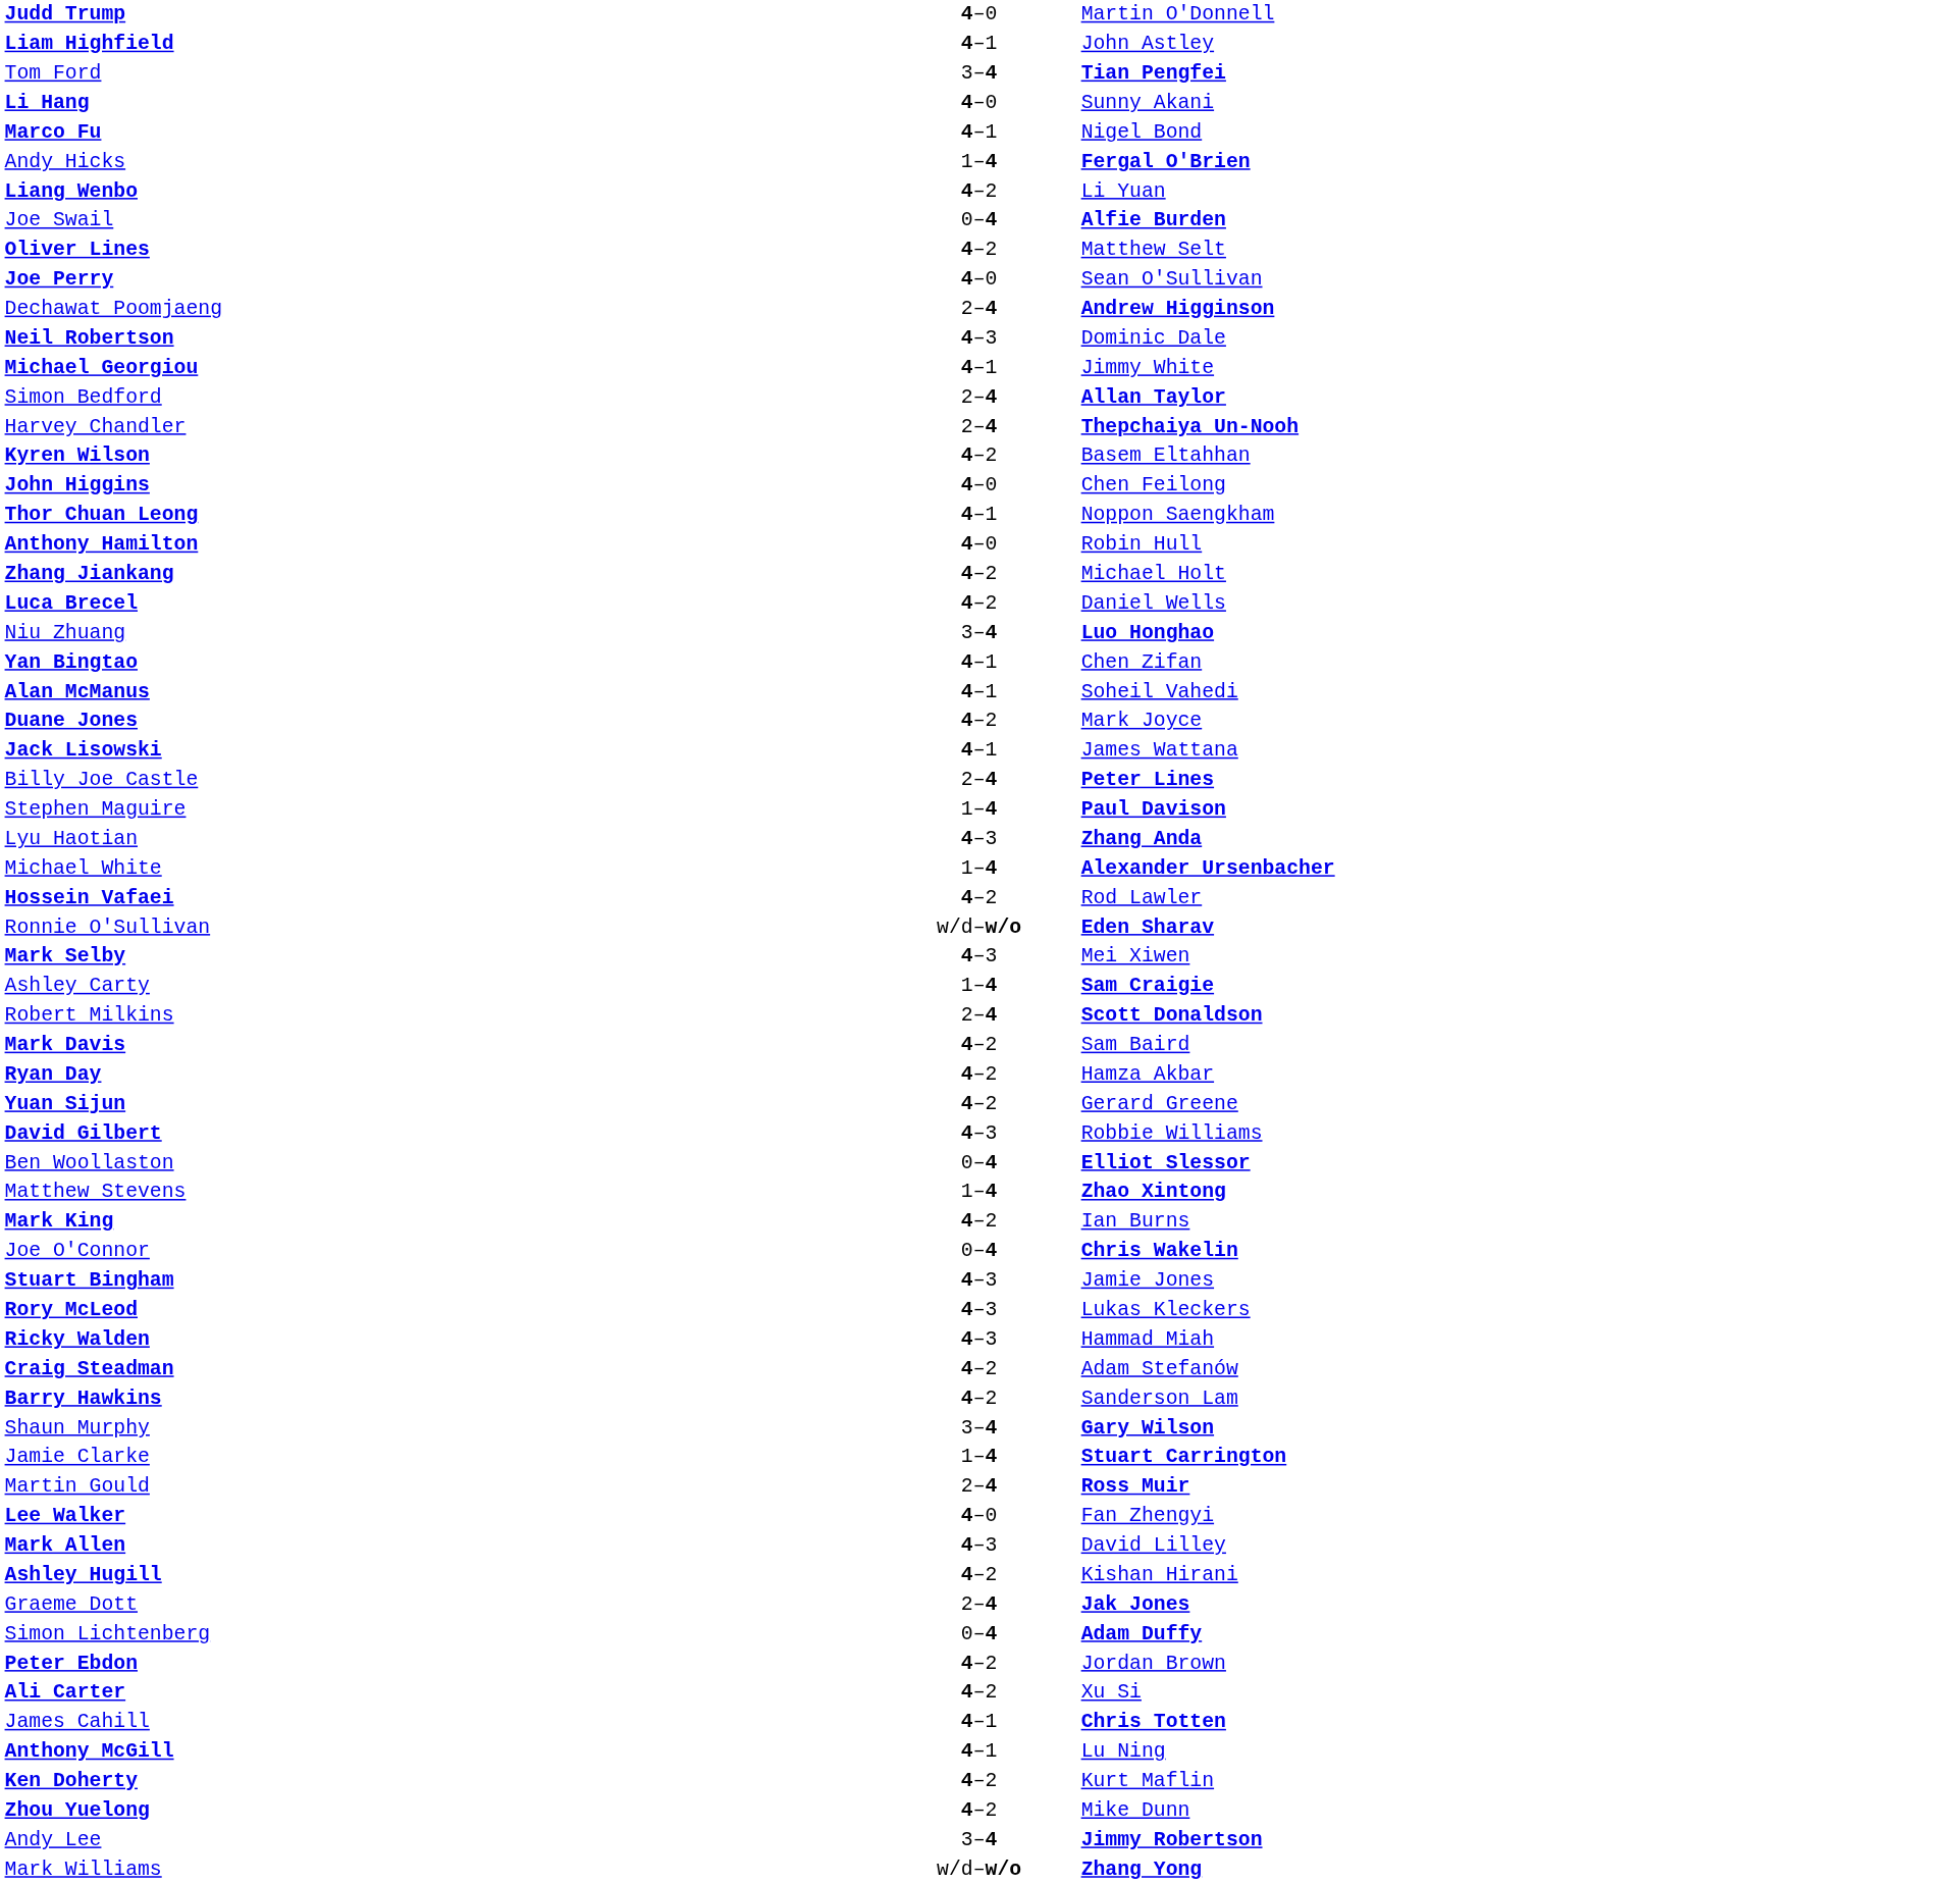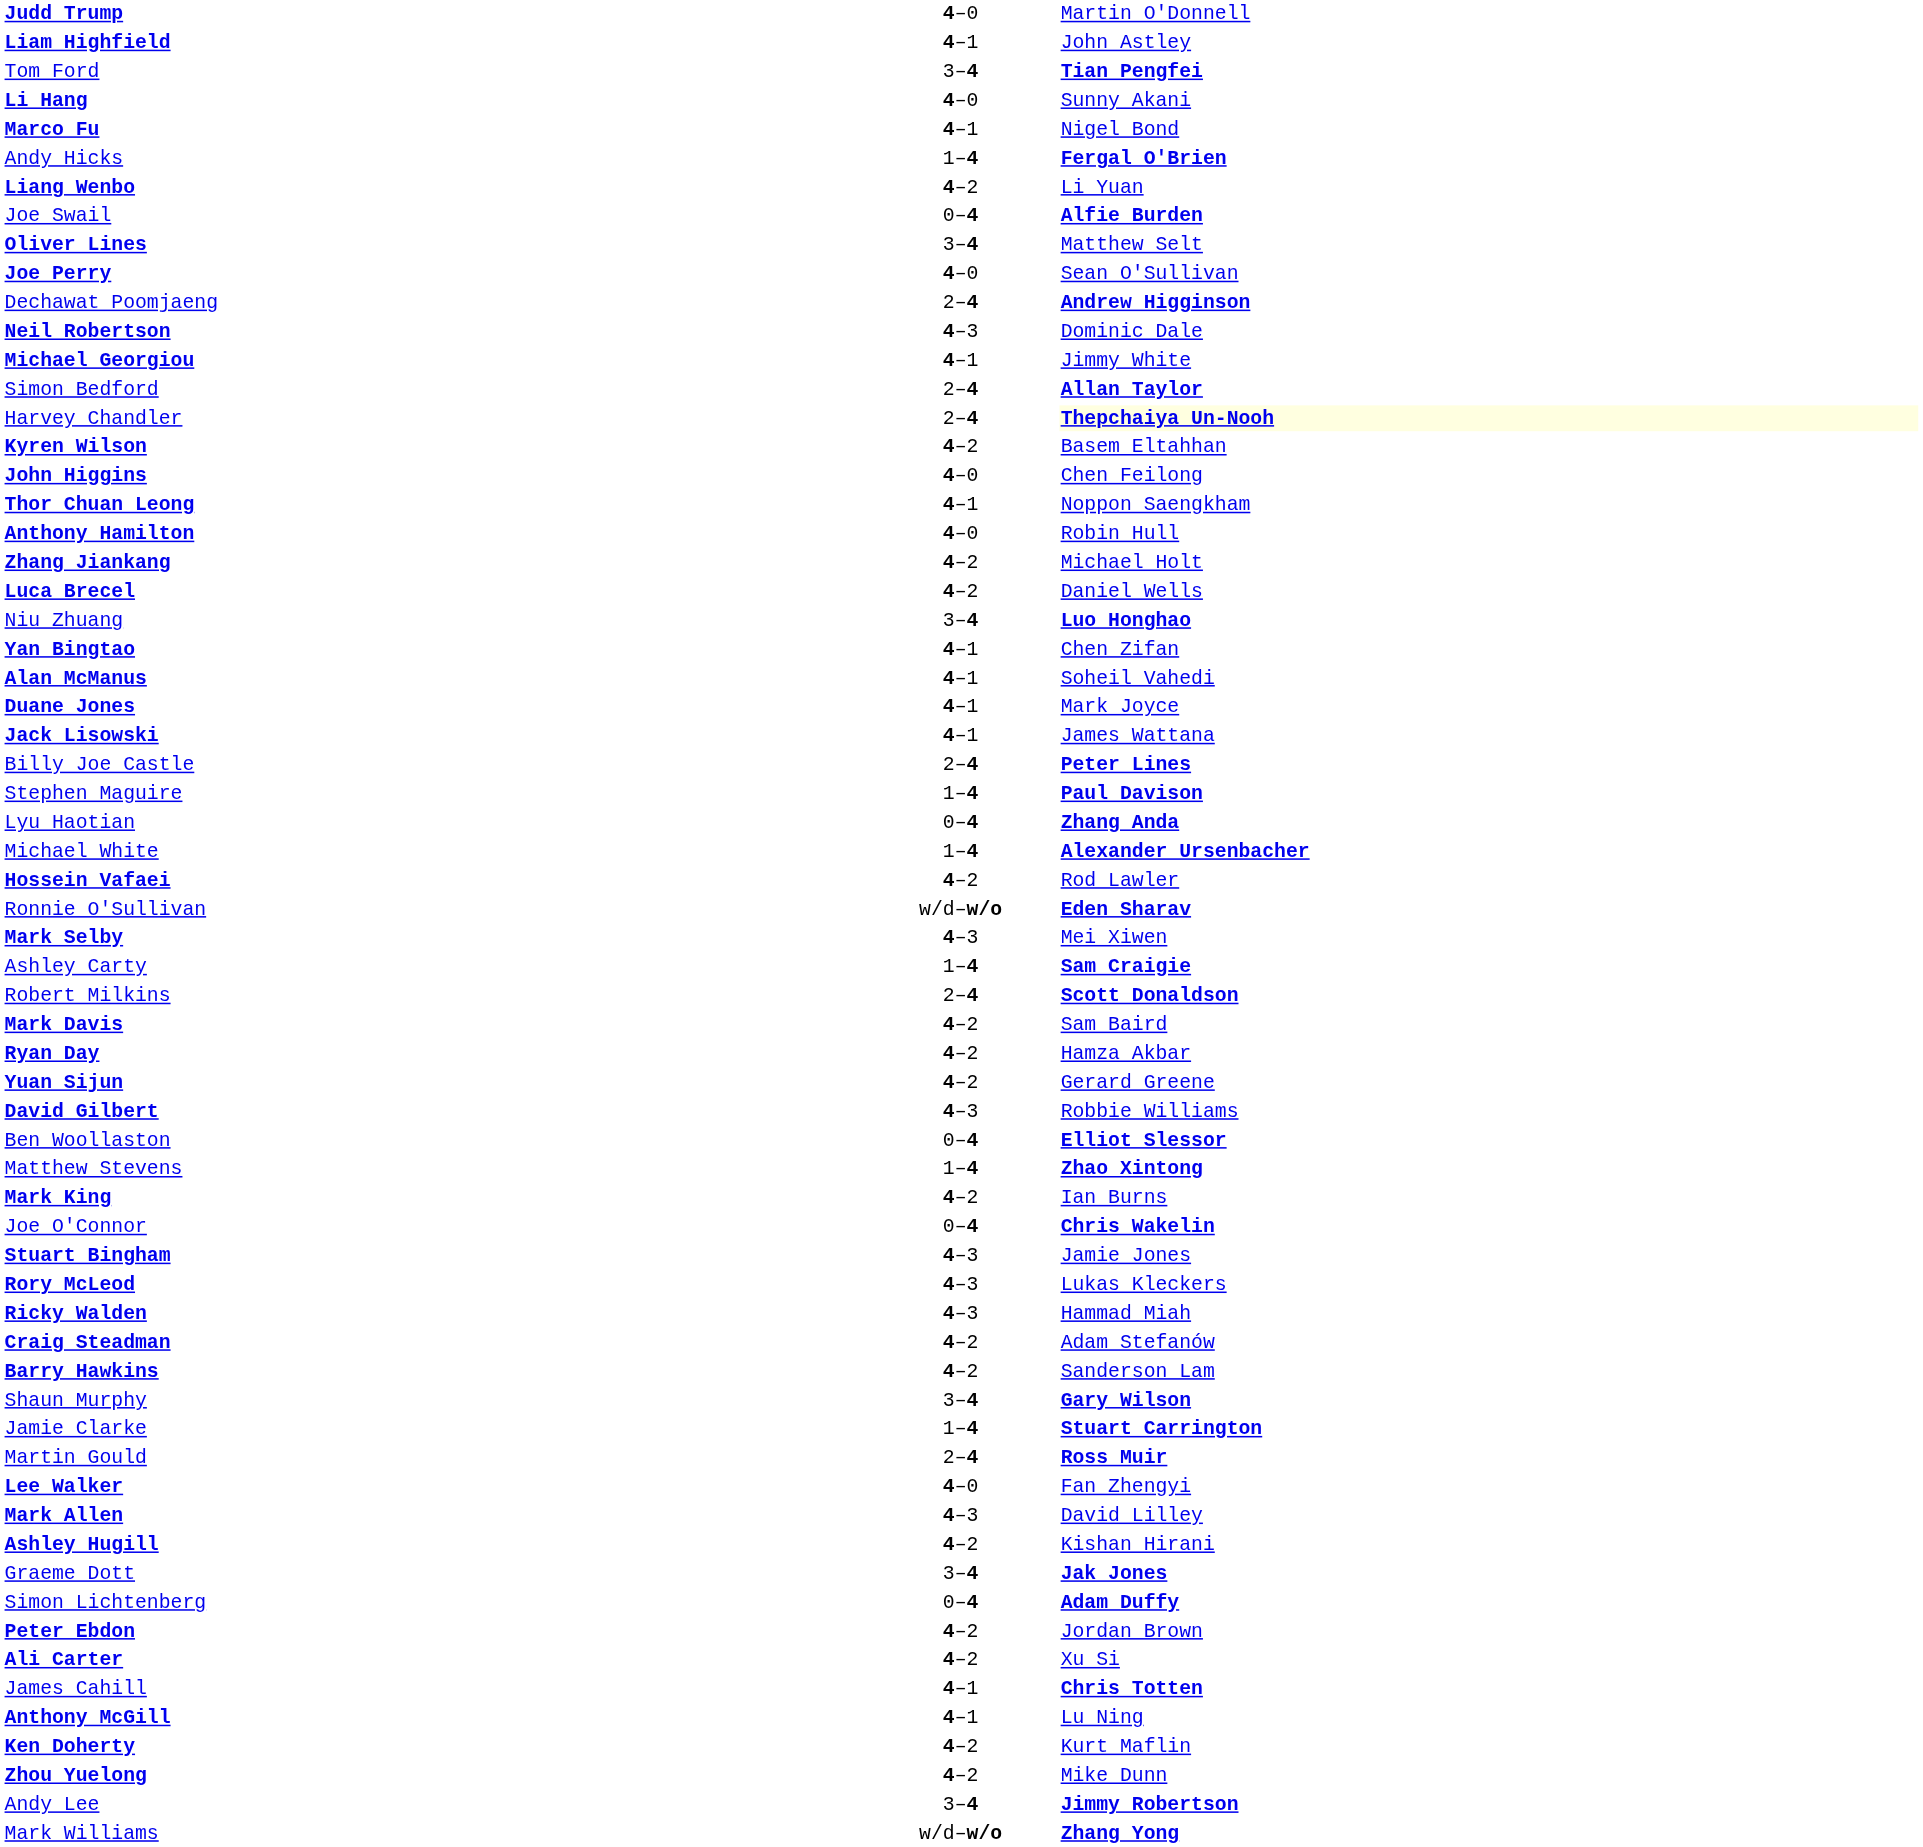 <table width="100%">
 <tr>
 <td width=45%> <strong><a href='#'>Judd Trump</a></strong></td>
 <td width=10% align="center"><strong>4</strong>–0</td>
 <td width=45%> <a href='#'>Martin O'Donnell</a></td>
 </tr>
 <tr>
 <td> <strong><a href='#'>Liam Highfield</a></strong></td>
 <td align="center"><strong>4</strong>–1</td>
 <td> <a href='#'>John Astley</a></td>
 </tr>
 <tr>
 <td> <a href='#'>Tom Ford</a></td>
 <td align="center">3–<strong>4</strong></td>
 <td> <strong><a href='#'>Tian Pengfei</a></strong></td>
 </tr>
 <tr>
 <td> <strong><a href='#'>Li Hang</a></strong></td>
 <td align="center"><strong>4</strong>–0</td>
 <td> <a href='#'>Sunny Akani</a></td>
 </tr>
 <tr>
 <td> <strong><a href='#'>Marco Fu</a></strong></td>
 <td align="center"><strong>4</strong>–1</td>
 <td> <a href='#'>Nigel Bond</a></td>
 </tr>
 <tr>
 <td> <a href='#'>Andy Hicks</a></td>
 <td align="center">1–<strong>4</strong></td>
 <td> <strong><a href='#'>Fergal O'Brien</a></strong></td>
 </tr>
 <tr>
 <td> <strong><a href='#'>Liang Wenbo</a></strong></td>
 <td align="center"><strong>4</strong>–2</td>
 <td> <a href='#'>Li Yuan</a></td>
 </tr>
 <tr>
 <td> <a href='#'>Joe Swail</a></td>
 <td align="center">0–<strong>4</strong></td>
 <td> <strong><a href='#'>Alfie Burden</a></strong></td>
 </tr>
 <tr>
 <td> <strong><a href='#'>Oliver Lines</a></strong></td>
-<td align="center"><strong>4</strong>–2</td>
+<td align="center">3–<strong>4</strong></td>
 <td> <a href='#'>Matthew Selt</a></td>
 </tr>
 <tr>
 <td> <strong><a href='#'>Joe Perry</a></strong></td>
 <td align="center"><strong>4</strong>–0</td>
 <td> <a href='#'>Sean O'Sullivan</a></td>
 </tr>
 <tr>
 <td> <a href='#'>Dechawat Poomjaeng</a></td>
 <td align="center">2–<strong>4</strong></td>
 <td> <strong><a href='#'>Andrew Higginson</a></strong></td>
 </tr>
 <tr>
 <td> <strong><a href='#'>Neil Robertson</a></strong></td>
 <td align="center"><strong>4</strong>–3</td>
 <td> <a href='#'>Dominic Dale</a></td>
 </tr>
 <tr>
 <td> <strong><a href='#'>Michael Georgiou</a></strong></td>
 <td align="center"><strong>4</strong>–1</td>
 <td> <a href='#'>Jimmy White</a></td>
 </tr>
 <tr>
 <td> <a href='#'>Simon Bedford</a></td>
 <td align="center">2–<strong>4</strong></td>
 <td> <strong><a href='#'>Allan Taylor</a></strong></td>
 </tr>
 <tr>
 <td> <a href='#'>Harvey Chandler</a></td>
 <td align="center">2–<strong>4</strong></td>
-<td> <strong><a href='#'>Thepchaiya Un-Nooh</a></strong></td>
+<td style="background: lightyellow;"> <strong><a href='#'>Thepchaiya Un-Nooh</a></strong></td>
 </tr>
 <tr>
 <td> <strong><a href='#'>Kyren Wilson</a></strong></td>
 <td align="center"><strong>4</strong>–2</td>
 <td> <a href='#'>Basem Eltahhan</a></td>
 </tr>
 <tr>
 <td> <strong><a href='#'>John Higgins</a></strong></td>
 <td align="center"><strong>4</strong>–0</td>
 <td> <a href='#'>Chen Feilong</a></td>
 </tr>
 <tr>
 <td> <strong><a href='#'>Thor Chuan Leong</a></strong></td>
 <td align="center"><strong>4</strong>–1</td>
 <td> <a href='#'>Noppon Saengkham</a></td>
 </tr>
 <tr>
 <td> <strong><a href='#'>Anthony Hamilton</a></strong></td>
 <td align="center"><strong>4</strong>–0</td>
 <td> <a href='#'>Robin Hull</a></td>
 </tr>
 <tr>
 <td> <strong><a href='#'>Zhang Jiankang</a></strong></td>
 <td align="center"><strong>4</strong>–2</td>
 <td> <a href='#'>Michael Holt</a></td>
 </tr>
 <tr>
 <td> <strong><a href='#'>Luca Brecel</a></strong></td>
 <td align="center"><strong>4</strong>–2</td>
 <td> <a href='#'>Daniel Wells</a></td>
 </tr>
 <tr>
 <td> <a href='#'>Niu Zhuang</a></td>
 <td align="center">3–<strong>4</strong></td>
 <td> <strong><a href='#'>Luo Honghao</a></strong></td>
 </tr>
 <tr>
 <td> <strong><a href='#'>Yan Bingtao</a></strong></td>
 <td align="center"><strong>4</strong>–1</td>
 <td> <a href='#'>Chen Zifan</a></td>
 </tr>
 <tr>
 <td> <strong><a href='#'>Alan McManus</a></strong></td>
 <td align="center"><strong>4</strong>–1</td>
 <td> <a href='#'>Soheil Vahedi</a></td>
 </tr>
 <tr>
 <td> <strong><a href='#'>Duane Jones</a></strong></td>
-<td align="center"><strong>4</strong>–2</td>
+<td align="center"><strong>4</strong>–1</td>
 <td> <a href='#'>Mark Joyce</a></td>
 </tr>
 <tr>
 <td> <strong><a href='#'>Jack Lisowski</a></strong></td>
 <td align="center"><strong>4</strong>–1</td>
 <td> <a href='#'>James Wattana</a></td>
 </tr>
 <tr>
 <td> <a href='#'>Billy Joe Castle</a></td>
 <td align="center">2–<strong>4</strong></td>
 <td> <strong><a href='#'>Peter Lines</a></strong></td>
 </tr>
 <tr>
 <td> <a href='#'>Stephen Maguire</a></td>
 <td align="center">1–<strong>4</strong></td>
 <td> <strong><a href='#'>Paul Davison</a></strong></td>
 </tr>
 <tr>
 <td> <a href='#'>Lyu Haotian</a></td>
-<td align="center"><strong>4</strong>–3</td>
+<td align="center">0–<strong>4</strong></td>
 <td> <strong><a href='#'>Zhang Anda</a></strong></td>
 </tr>
 <tr>
 <td> <a href='#'>Michael White</a></td>
 <td align="center">1–<strong>4</strong></td>
 <td> <strong><a href='#'>Alexander Ursenbacher</a></strong></td>
 </tr>
 <tr>
 <td> <strong><a href='#'>Hossein Vafaei</a></strong></td>
 <td align="center"><strong>4</strong>–2</td>
 <td> <a href='#'>Rod Lawler</a></td>
 </tr>
 <tr>
 <td> <a href='#'>Ronnie O'Sullivan</a></td>
 <td align="center">w/d–<strong>w/o</strong></td>
 <td> <strong><a href='#'>Eden Sharav</a></strong></td>
 </tr>
 <tr>
 <td> <strong><a href='#'>Mark Selby</a></strong></td>
 <td align="center"><strong>4</strong>–3</td>
 <td> <a href='#'>Mei Xiwen</a></td>
 </tr>
 <tr>
 <td> <a href='#'>Ashley Carty</a></td>
 <td align="center">1–<strong>4</strong></td>
 <td> <strong><a href='#'>Sam Craigie</a></strong></td>
 </tr>
 <tr>
 <td> <a href='#'>Robert Milkins</a></td>
 <td align="center">2–<strong>4</strong></td>
 <td> <strong><a href='#'>Scott Donaldson</a></strong></td>
 </tr>
 <tr>
 <td> <strong><a href='#'>Mark Davis</a></strong></td>
 <td align="center"><strong>4</strong>–2</td>
 <td> <a href='#'>Sam Baird</a></td>
 </tr>
 <tr>
 <td> <strong><a href='#'>Ryan Day</a></strong></td>
 <td align="center"><strong>4</strong>–2</td>
 <td> <a href='#'>Hamza Akbar</a></td>
 </tr>
 <tr>
 <td> <strong><a href='#'>Yuan Sijun</a></strong></td>
 <td align="center"><strong>4</strong>–2</td>
 <td> <a href='#'>Gerard Greene</a></td>
 </tr>
 <tr>
 <td> <strong><a href='#'>David Gilbert</a></strong></td>
 <td align="center"><strong>4</strong>–3</td>
 <td> <a href='#'>Robbie Williams</a></td>
 </tr>
 <tr>
 <td> <a href='#'>Ben Woollaston</a></td>
 <td align="center">0–<strong>4</strong></td>
 <td> <strong><a href='#'>Elliot Slessor</a></strong></td>
 </tr>
 <tr>
 <td> <a href='#'>Matthew Stevens</a></td>
 <td align="center">1–<strong>4</strong></td>
 <td> <strong><a href='#'>Zhao Xintong</a></strong></td>
 </tr>
 <tr>
 <td> <strong><a href='#'>Mark King</a></strong></td>
 <td align="center"><strong>4</strong>–2</td>
 <td> <a href='#'>Ian Burns</a></td>
 </tr>
 <tr>
 <td> <a href='#'>Joe O'Connor</a></td>
 <td align="center">0–<strong>4</strong></td>
 <td> <strong><a href='#'>Chris Wakelin</a></strong></td>
 </tr>
 <tr>
 <td> <strong><a href='#'>Stuart Bingham</a></strong></td>
 <td align="center"><strong>4</strong>–3</td>
 <td> <a href='#'>Jamie Jones</a></td>
 </tr>
 <tr>
 <td> <strong><a href='#'>Rory McLeod</a></strong></td>
 <td align="center"><strong>4</strong>–3</td>
 <td> <a href='#'>Lukas Kleckers</a></td>
 </tr>
 <tr>
 <td> <strong><a href='#'>Ricky Walden</a></strong></td>
 <td align="center"><strong>4</strong>–3</td>
 <td> <a href='#'>Hammad Miah</a></td>
 </tr>
 <tr>
 <td> <strong><a href='#'>Craig Steadman</a></strong></td>
 <td align="center"><strong>4</strong>–2</td>
 <td> <a href='#'>Adam Stefanów</a></td>
 </tr>
 <tr>
 <td> <strong><a href='#'>Barry Hawkins</a></strong></td>
 <td align="center"><strong>4</strong>–2</td>
 <td> <a href='#'>Sanderson Lam</a></td>
 </tr>
 <tr>
 <td> <a href='#'>Shaun Murphy</a></td>
 <td align="center">3–<strong>4</strong></td>
 <td> <strong><a href='#'>Gary Wilson</a></strong></td>
 </tr>
 <tr>
 <td> <a href='#'>Jamie Clarke</a></td>
 <td align="center">1–<strong>4</strong></td>
 <td> <strong><a href='#'>Stuart Carrington</a></strong></td>
 </tr>
 <tr>
 <td> <a href='#'>Martin Gould</a></td>
 <td align="center">2–<strong>4</strong></td>
 <td> <strong><a href='#'>Ross Muir</a></strong></td>
 </tr>
 <tr>
 <td> <strong><a href='#'>Lee Walker</a></strong></td>
 <td align="center"><strong>4</strong>–0</td>
 <td> <a href='#'>Fan Zhengyi</a></td>
 </tr>
 <tr>
 <td> <strong><a href='#'>Mark Allen</a></strong></td>
 <td align="center"><strong>4</strong>–3</td>
 <td> <a href='#'>David Lilley</a></td>
 </tr>
 <tr>
 <td> <strong><a href='#'>Ashley Hugill</a></strong></td>
 <td align="center"><strong>4</strong>–2</td>
 <td> <a href='#'>Kishan Hirani</a></td>
 </tr>
 <tr>
 <td> <a href='#'>Graeme Dott</a></td>
-<td align="center">2–<strong>4</strong></td>
+<td align="center">3–<strong>4</strong></td>
 <td> <strong><a href='#'>Jak Jones</a></strong></td>
 </tr>
 <tr>
 <td> <a href='#'>Simon Lichtenberg</a></td>
 <td align="center">0–<strong>4</strong></td>
 <td> <strong><a href='#'>Adam Duffy</a></strong></td>
 </tr>
 <tr>
 <td> <strong><a href='#'>Peter Ebdon</a></strong></td>
 <td align="center"><strong>4</strong>–2</td>
 <td> <a href='#'>Jordan Brown</a></td>
 </tr>
 <tr>
 <td> <strong><a href='#'>Ali Carter</a></strong></td>
 <td align="center"><strong>4</strong>–2</td>
 <td> <a href='#'>Xu Si</a></td>
 </tr>
 <tr>
 <td> <a href='#'>James Cahill</a></td>
 <td align="center"><strong>4</strong>–1</td>
 <td> <strong><a href='#'>Chris Totten</a></strong></td>
 </tr>
 <tr>
 <td> <strong><a href='#'>Anthony McGill</a></strong></td>
 <td align="center"><strong>4</strong>–1</td>
 <td> <a href='#'>Lu Ning</a></td>
 </tr>
 <tr>
 <td> <strong><a href='#'>Ken Doherty</a></strong></td>
 <td align="center"><strong>4</strong>–2</td>
 <td> <a href='#'>Kurt Maflin</a></td>
 </tr>
 <tr>
 <td> <strong><a href='#'>Zhou Yuelong</a></strong></td>
 <td align="center"><strong>4</strong>–2</td>
 <td> <a href='#'>Mike Dunn</a></td>
 </tr>
 <tr>
 <td> <a href='#'>Andy Lee</a></td>
 <td align="center">3–<strong>4</strong></td>
 <td> <strong><a href='#'>Jimmy Robertson</a></strong></td>
 </tr>
 <tr>
 <td> <a href='#'>Mark Williams</a></td>
 <td align="center">w/d–<strong>w/o</strong></td>
 <td> <strong><a href='#'>Zhang Yong</a></strong></td>
 </tr>
 </table>
